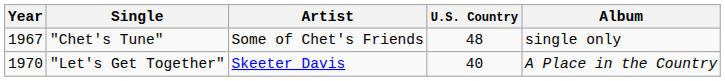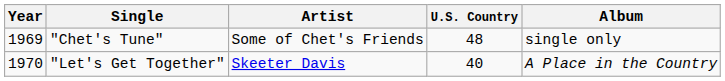 <table class="wikitable">
 <tr>
 <th>Year</th>
 <th>Single</th>
 <th>Artist</th>
 <th><small>U.S. Country</small></th>
 <th>Album</th>
 </tr>
 <tr>
-<td>1967</td>
+<td>1969</td>
 <td>"Chet's Tune"</td>
 <td>Some of Chet's Friends</td>
 <td style="text-align:center;">48</td>
 <td>single only</td>
 </tr>
 <tr>
 <td>1970</td>
 <td>"Let's Get Together"</td>
 <td><a href='#'>Skeeter Davis</a></td>
 <td style="text-align:center;">40</td>
 <td><em>A Place in the Country</em></td>
 </tr>
 </table>
